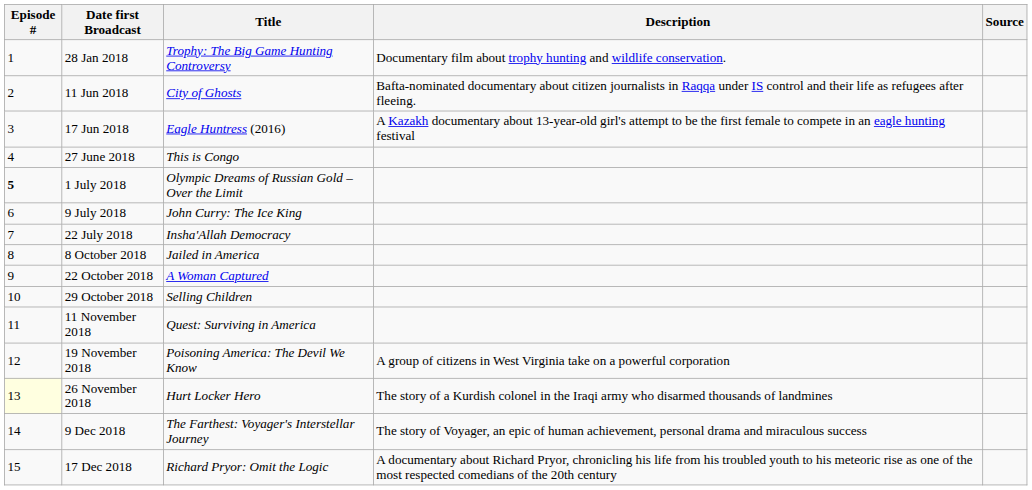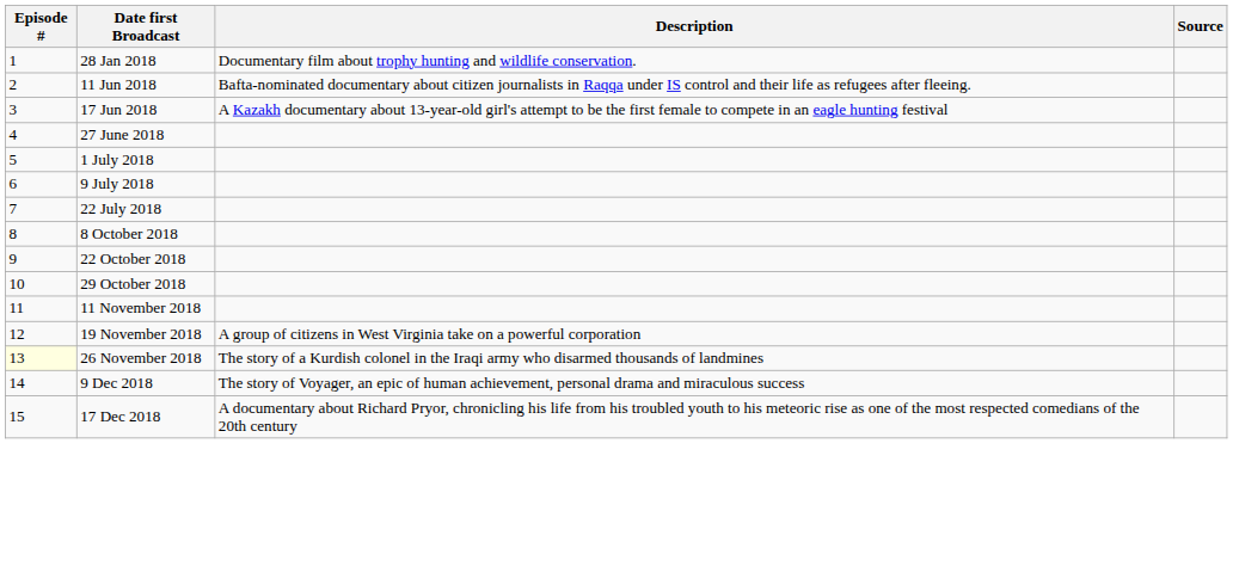 <table class="wikitable">
 <tr>
 <th>Episode #</th>
 <th>Date first Broadcast</th>
-<th>Title</th>
 <th>Description</th>
 <th>Source</th>
 </tr>
 <tr>
 <td>1</td>
 <td>28 Jan 2018</td>
-<td><em><a href='#'>Trophy: The Big Game Hunting Controversy</a></em></td>
 <td>Documentary film about <a href='#'>trophy hunting</a> and <a href='#'>wildlife conservation</a>.</td>
 <td></td>
 </tr>
 <tr>
 <td>2</td>
 <td>11 Jun 2018</td>
-<td><em><a href='#'>City of Ghosts</a></em></td>
 <td>Bafta-nominated documentary about citizen journalists in <a href='#'>Raqqa</a> under <a href='#'>IS</a> control and their life as refugees after fleeing.</td>
 <td></td>
 </tr>
 <tr>
 <td>3</td>
 <td>17 Jun 2018</td>
-<td><em><a href='#'>Eagle Huntress</a></em> (2016)</td>
 <td>A <a href='#'>Kazakh</a> documentary about 13-year-old girl's attempt to be the first female to compete in an <a href='#'>eagle hunting</a> festival</td>
 <td></td>
 </tr>
 <tr>
 <td>4</td>
 <td>27 June 2018</td>
-<td><em>This is Congo</em></td>
 <td></td>
 <td></td>
 </tr>
 <tr>
-<td><strong>5</strong></td>
+<td>5</td>
 <td>1 July 2018</td>
-<td><em>Olympic Dreams of Russian Gold – Over the Limit</em></td>
 <td></td>
 <td></td>
 </tr>
 <tr>
 <td>6</td>
 <td>9 July 2018</td>
-<td><em>John Curry: The Ice King</em></td>
 <td></td>
 <td></td>
 </tr>
 <tr>
 <td>7</td>
 <td>22 July 2018</td>
-<td><em>Insha'Allah Democracy</em></td>
 <td></td>
 <td></td>
 </tr>
 <tr>
 <td>8</td>
 <td>8 October 2018</td>
-<td><em>Jailed in America</em></td>
 <td></td>
 <td></td>
 </tr>
 <tr>
 <td>9</td>
 <td>22 October 2018</td>
-<td><em><a href='#'>A Woman Captured</a></em></td>
 <td></td>
 <td></td>
 </tr>
 <tr>
 <td>10</td>
 <td>29 October 2018</td>
-<td><em>Selling Children</em></td>
 <td></td>
 <td></td>
 </tr>
 <tr>
 <td>11</td>
 <td>11 November 2018</td>
-<td><em>Quest: Surviving in America</em></td>
 <td></td>
 <td></td>
 </tr>
 <tr>
 <td>12</td>
 <td>19 November 2018</td>
-<td><em>Poisoning America: The Devil We Know</em></td>
 <td>A group of citizens in West Virginia take on a powerful corporation</td>
 <td></td>
 </tr>
 <tr>
 <td style="background: lightyellow;">13</td>
 <td>26 November 2018</td>
-<td><em>Hurt Locker Hero</em></td>
 <td>The story of a Kurdish colonel in the Iraqi army who disarmed thousands of landmines</td>
 <td></td>
 </tr>
 <tr>
 <td>14</td>
 <td>9 Dec 2018</td>
-<td><em>The Farthest: Voyager's Interstellar Journey</em></td>
 <td>The story of Voyager, an epic of human achievement, personal drama and miraculous success</td>
 <td></td>
 </tr>
 <tr>
 <td>15</td>
 <td>17 Dec 2018</td>
-<td><em>Richard Pryor: Omit the Logic</em></td>
 <td>A documentary about Richard Pryor, chronicling his life from his troubled youth to his meteoric rise as one of the most respected comedians of the 20th century</td>
 <td></td>
 </tr>
 </table>
